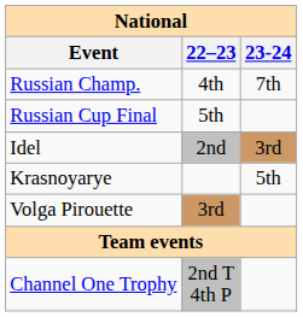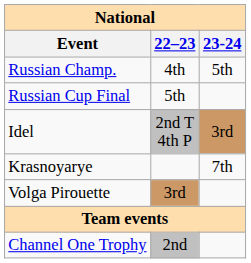 <table class="wikitable" style="text-align:center">
 <tr>
 <th style="background-color: #ffdead; " colspan=4 align=center>National</th>
 </tr>
 <tr>
 <th>Event</th>
 <th><a href='#'>22–23</a></th>
 <th><a href='#'>23-24</a></th>
 </tr>
 <tr>
 <td align=left><a href='#'>Russian Champ.</a></td>
 <td>4th</td>
-<td>7th</td>
+<td>5th</td>
 </tr>
 <tr>
 <td align="left"><a href='#'>Russian Cup Final</a></td>
 <td>5th</td>
 <td></td>
 </tr>
 <tr>
 <td align="left"> Idel</td>
-<td bgcolor=silver>2nd</td>
+<td bgcolor=silver>2nd T <br> 4th P</td>
 <td bgcolor=cc9966>3rd</td>
 </tr>
 <tr>
 <td align="left"> Krasnoyarye</td>
 <td></td>
-<td>5th</td>
+<td>7th</td>
 </tr>
 <tr>
 <td align="left"> Volga Pirouette</td>
 <td bgcolor=cc9966>3rd</td>
 <td></td>
 </tr>
 <tr>
 <th style="background-color: #ffdead; " colspan=4 align=center>Team events</th>
 </tr>
 <tr>
 <td align=left><a href='#'>Channel One Trophy</a></td>
-<td bgcolor=silver>2nd T <br> 4th P</td>
+<td bgcolor=silver>2nd</td>
 <td></td>
 </tr>
 </table>
